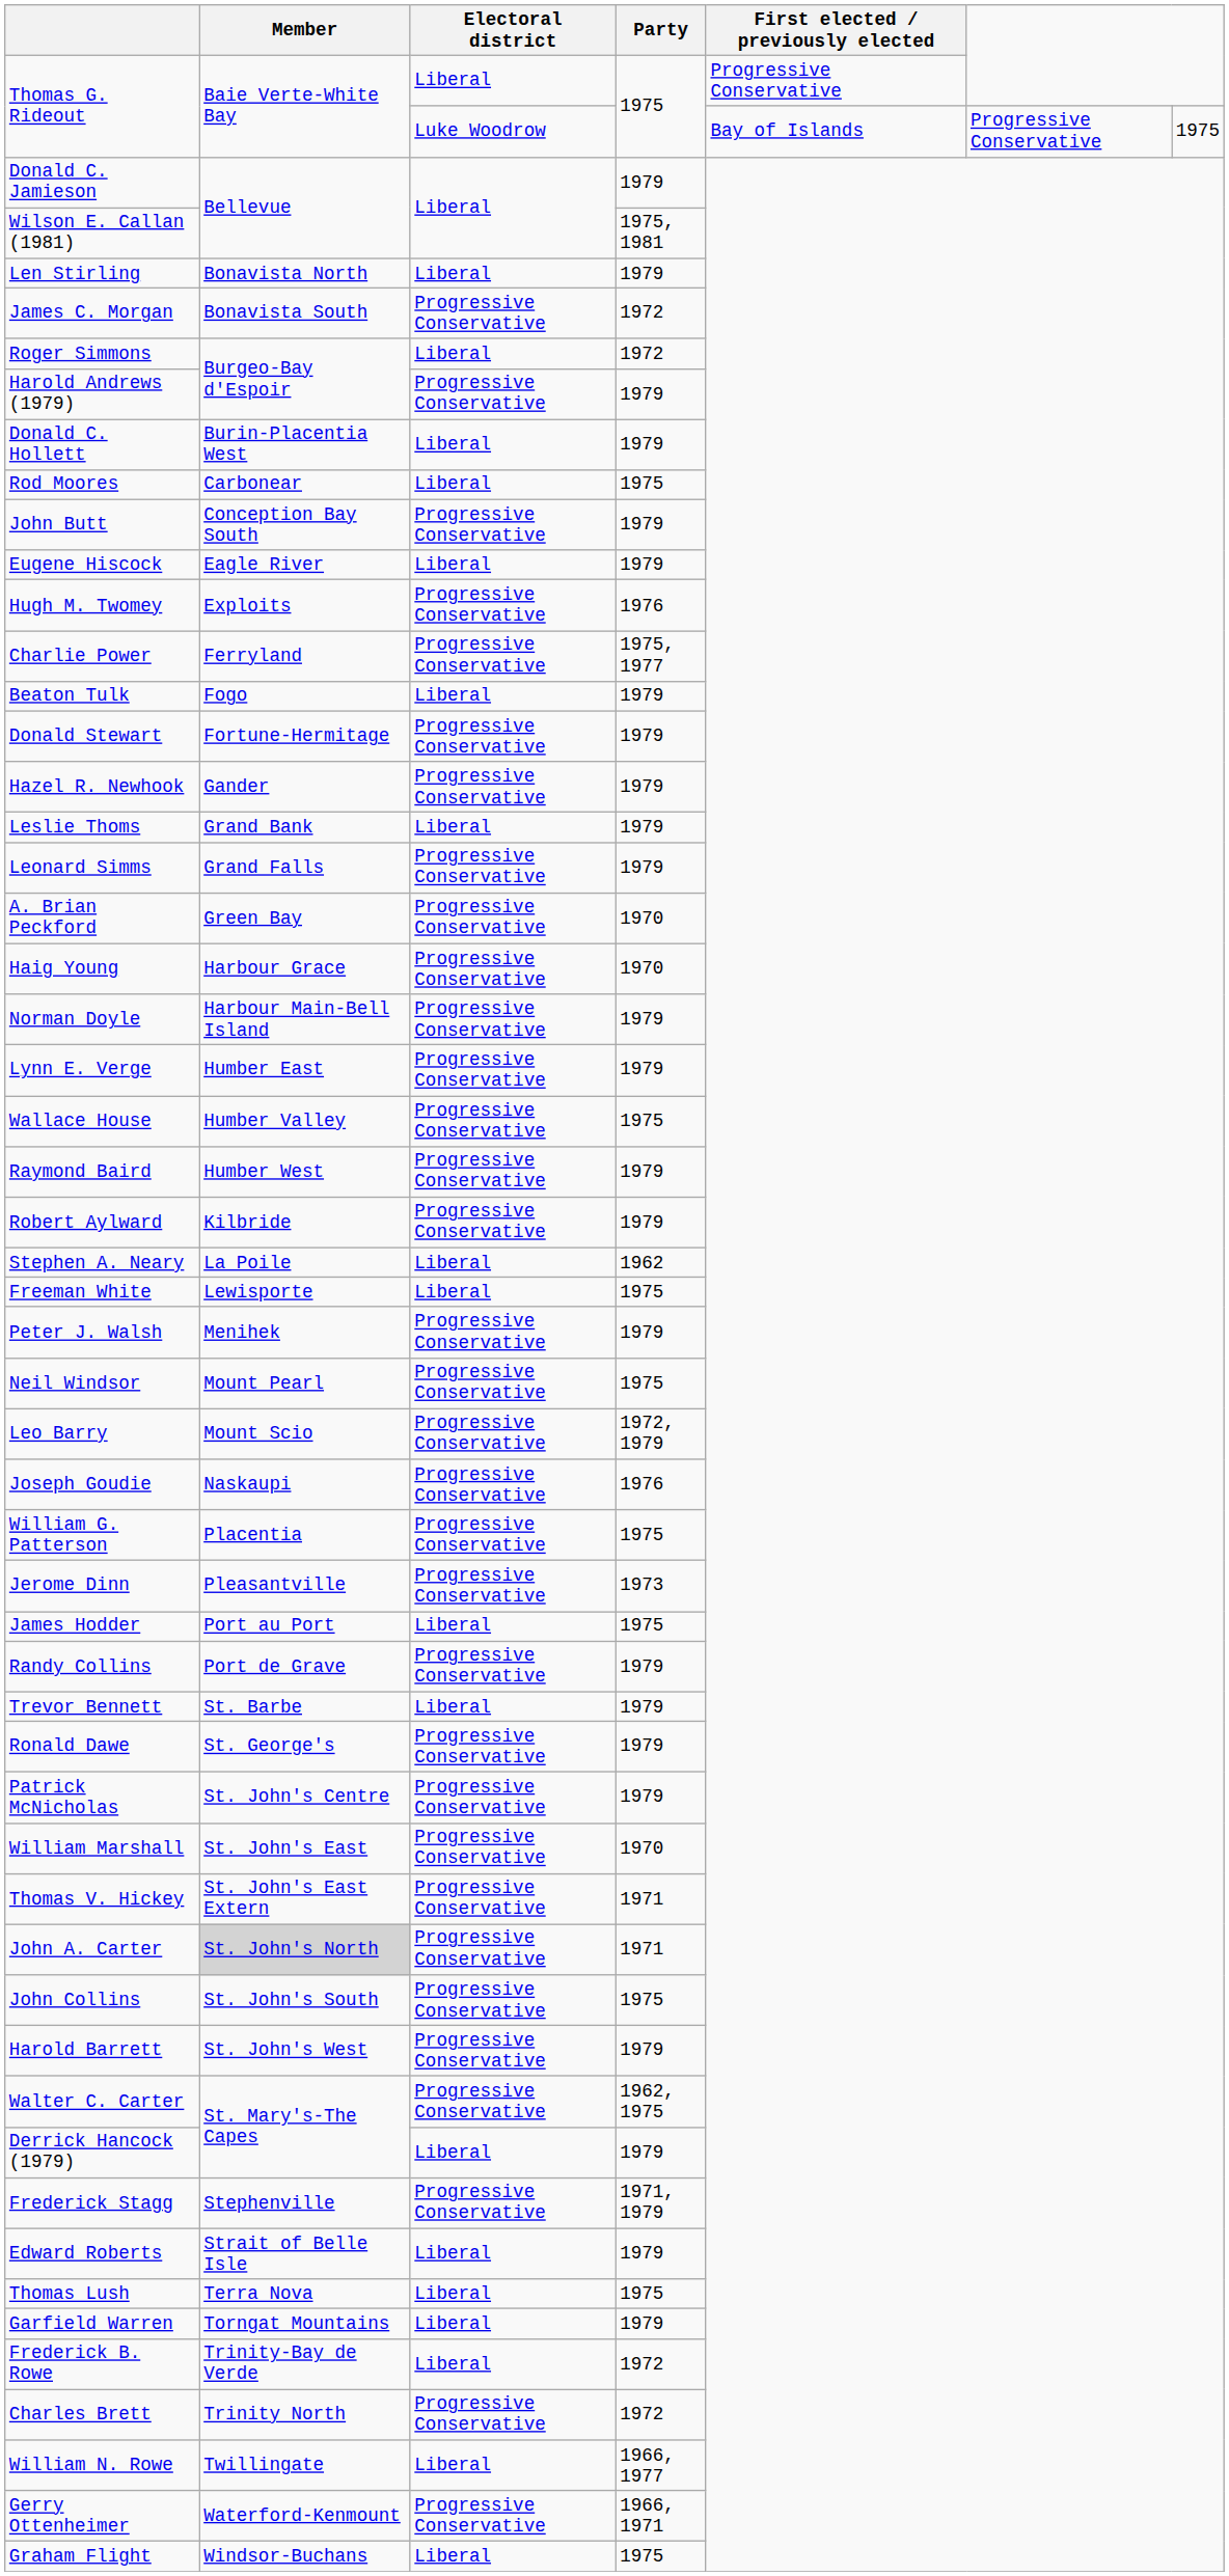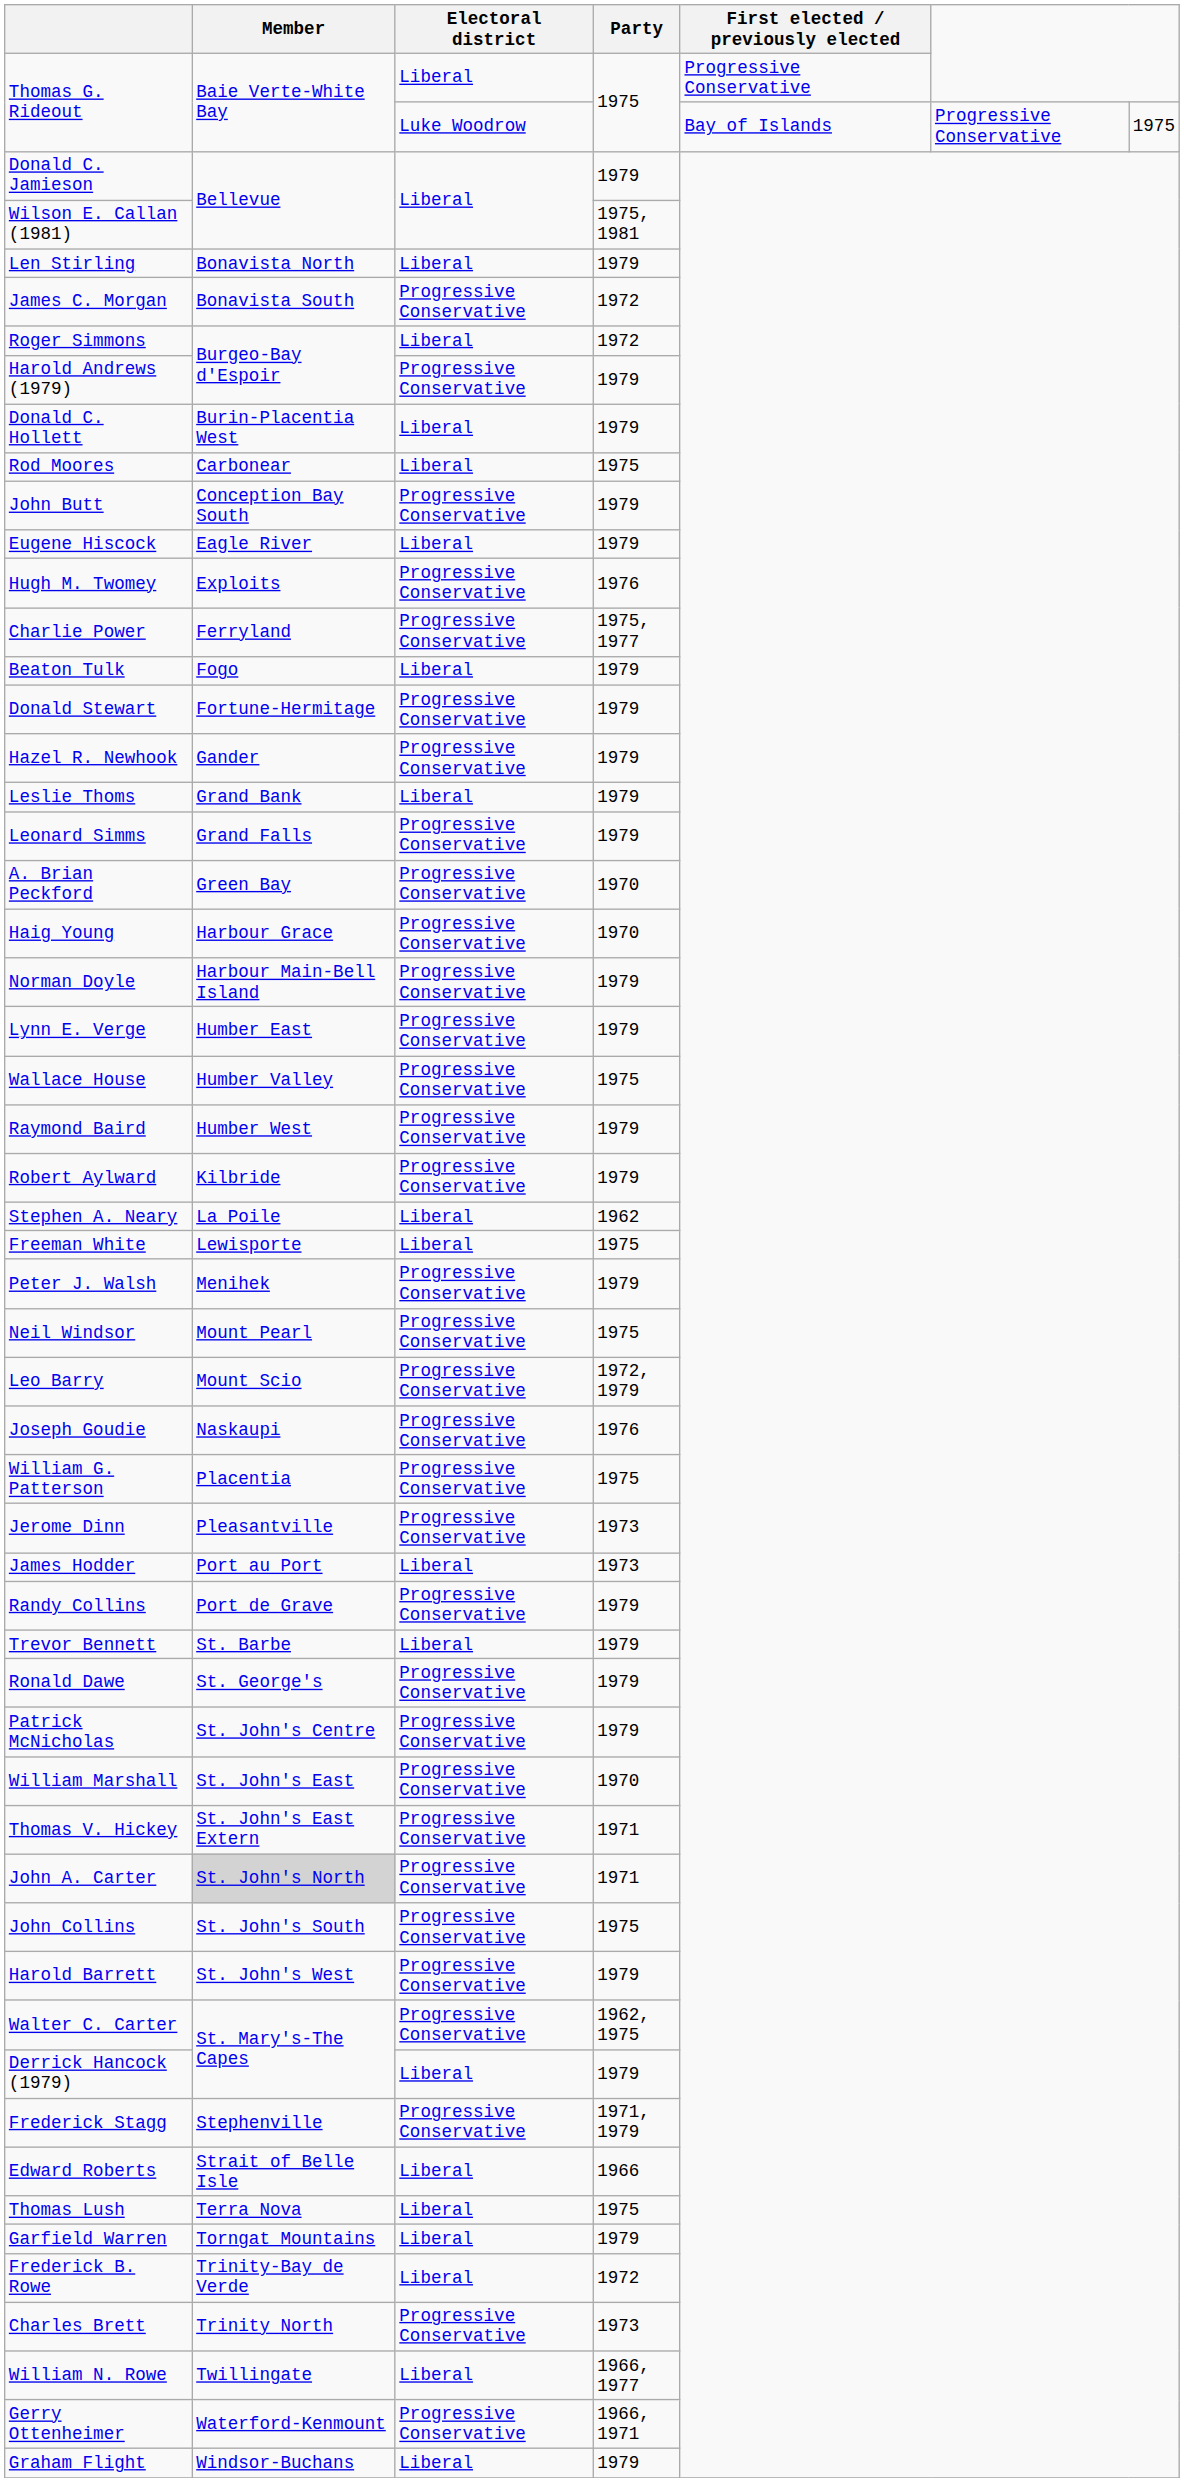 <table class="wikitable sortable">
 <tr>
 <th></th>
 <th>Member</th>
 <th>Electoral district</th>
 <th>Party</th>
 <th>First elected / previously elected</th>
 </tr>
 <tr>
 <td rowspan=2><a href='#'>Thomas G. Rideout</a></td>
 <td rowspan=2><a href='#'>Baie Verte-White Bay</a></td>
 <td><a href='#'>Liberal</a></td>
 <td rowspan=2>1975<br></td>
 <td><a href='#'>Progressive Conservative</a></td>
 </tr>
 <tr>
 <td><a href='#'>Luke Woodrow</a></td>
 <td><a href='#'>Bay of Islands</a></td>
 <td><a href='#'>Progressive Conservative</a></td>
 <td>1975</td>
 </tr>
 <tr>
 <td><a href='#'>Donald C. Jamieson</a></td>
 <td rowspan=2><a href='#'>Bellevue</a></td>
 <td rowspan=2><a href='#'>Liberal</a></td>
 <td>1979</td>
 </tr>
 <tr>
 <td><a href='#'>Wilson E. Callan</a> (1981)</td>
 <td>1975, 1981</td>
 </tr>
 <tr>
 <td><a href='#'>Len Stirling</a></td>
 <td><a href='#'>Bonavista North</a></td>
 <td><a href='#'>Liberal</a></td>
 <td>1979</td>
 </tr>
 <tr>
 <td><a href='#'>James C. Morgan</a></td>
 <td><a href='#'>Bonavista South</a></td>
 <td><a href='#'>Progressive Conservative</a></td>
 <td>1972</td>
 </tr>
 <tr>
 <td><a href='#'>Roger Simmons</a></td>
 <td rowspan=2><a href='#'>Burgeo-Bay d'Espoir</a></td>
 <td><a href='#'>Liberal</a></td>
 <td>1972</td>
 </tr>
 <tr>
 <td><a href='#'>Harold Andrews</a> (1979)</td>
 <td><a href='#'>Progressive Conservative</a></td>
 <td>1979</td>
 </tr>
 <tr>
 <td><a href='#'>Donald C. Hollett</a></td>
 <td><a href='#'>Burin-Placentia West</a></td>
 <td><a href='#'>Liberal</a></td>
 <td>1979</td>
 </tr>
 <tr>
 <td><a href='#'>Rod Moores</a></td>
 <td><a href='#'>Carbonear</a></td>
 <td><a href='#'>Liberal</a></td>
 <td>1975</td>
 </tr>
 <tr>
 <td><a href='#'>John Butt</a></td>
 <td><a href='#'>Conception Bay South</a></td>
 <td><a href='#'>Progressive Conservative</a></td>
 <td>1979</td>
 </tr>
 <tr>
 <td><a href='#'>Eugene Hiscock</a></td>
 <td><a href='#'>Eagle River</a></td>
 <td><a href='#'>Liberal</a></td>
 <td>1979</td>
 </tr>
 <tr>
 <td><a href='#'>Hugh M. Twomey</a></td>
 <td><a href='#'>Exploits</a></td>
 <td><a href='#'>Progressive Conservative</a></td>
 <td>1976</td>
 </tr>
 <tr>
 <td><a href='#'>Charlie Power</a></td>
 <td><a href='#'>Ferryland</a></td>
 <td><a href='#'>Progressive Conservative</a></td>
 <td>1975, 1977</td>
 </tr>
 <tr>
 <td><a href='#'>Beaton Tulk</a></td>
 <td><a href='#'>Fogo</a></td>
 <td><a href='#'>Liberal</a></td>
 <td>1979</td>
 </tr>
 <tr>
 <td><a href='#'>Donald Stewart</a></td>
 <td><a href='#'>Fortune-Hermitage</a></td>
 <td><a href='#'>Progressive Conservative</a></td>
 <td>1979</td>
 </tr>
 <tr>
 <td><a href='#'>Hazel R. Newhook</a></td>
 <td><a href='#'>Gander</a></td>
 <td><a href='#'>Progressive Conservative</a></td>
 <td>1979</td>
 </tr>
 <tr>
 <td><a href='#'>Leslie Thoms</a></td>
 <td><a href='#'>Grand Bank</a></td>
 <td><a href='#'>Liberal</a></td>
 <td>1979</td>
 </tr>
 <tr>
 <td><a href='#'>Leonard Simms</a></td>
 <td><a href='#'>Grand Falls</a></td>
 <td><a href='#'>Progressive Conservative</a></td>
 <td>1979</td>
 </tr>
 <tr>
 <td><a href='#'>A. Brian Peckford</a></td>
 <td><a href='#'>Green Bay</a></td>
 <td><a href='#'>Progressive Conservative</a></td>
 <td>1970</td>
 </tr>
 <tr>
 <td><a href='#'>Haig Young</a></td>
 <td><a href='#'>Harbour Grace</a></td>
 <td><a href='#'>Progressive Conservative</a></td>
 <td>1970</td>
 </tr>
 <tr>
 <td><a href='#'>Norman Doyle</a></td>
 <td><a href='#'>Harbour Main-Bell Island</a></td>
 <td><a href='#'>Progressive Conservative</a></td>
 <td>1979</td>
 </tr>
 <tr>
 <td><a href='#'>Lynn E. Verge</a></td>
 <td><a href='#'>Humber East</a></td>
 <td><a href='#'>Progressive Conservative</a></td>
 <td>1979</td>
 </tr>
 <tr>
 <td><a href='#'>Wallace House</a></td>
 <td><a href='#'>Humber Valley</a></td>
 <td><a href='#'>Progressive Conservative</a></td>
 <td>1975</td>
 </tr>
 <tr>
 <td><a href='#'>Raymond Baird</a></td>
 <td><a href='#'>Humber West</a></td>
 <td><a href='#'>Progressive Conservative</a></td>
 <td>1979</td>
 </tr>
 <tr>
 <td><a href='#'>Robert Aylward</a></td>
 <td><a href='#'>Kilbride</a></td>
 <td><a href='#'>Progressive Conservative</a></td>
 <td>1979</td>
 </tr>
 <tr>
 <td><a href='#'>Stephen A. Neary</a></td>
 <td><a href='#'>La Poile</a></td>
 <td><a href='#'>Liberal</a></td>
 <td>1962</td>
 </tr>
 <tr>
 <td><a href='#'>Freeman White</a></td>
 <td><a href='#'>Lewisporte</a></td>
 <td><a href='#'>Liberal</a></td>
 <td>1975</td>
 </tr>
 <tr>
 <td><a href='#'>Peter J. Walsh</a></td>
 <td><a href='#'>Menihek</a></td>
 <td><a href='#'>Progressive Conservative</a></td>
 <td>1979</td>
 </tr>
 <tr>
 <td><a href='#'>Neil Windsor</a></td>
 <td><a href='#'>Mount Pearl</a></td>
 <td><a href='#'>Progressive Conservative</a></td>
 <td>1975</td>
 </tr>
 <tr>
 <td><a href='#'>Leo Barry</a></td>
 <td><a href='#'>Mount Scio</a></td>
 <td><a href='#'>Progressive Conservative</a></td>
 <td>1972, 1979</td>
 </tr>
 <tr>
 <td><a href='#'>Joseph Goudie</a></td>
 <td><a href='#'>Naskaupi</a></td>
 <td><a href='#'>Progressive Conservative</a></td>
 <td>1976</td>
 </tr>
 <tr>
 <td><a href='#'>William G. Patterson</a></td>
 <td><a href='#'>Placentia</a></td>
 <td><a href='#'>Progressive Conservative</a></td>
 <td>1975</td>
 </tr>
 <tr>
 <td><a href='#'>Jerome Dinn</a></td>
 <td><a href='#'>Pleasantville</a></td>
 <td><a href='#'>Progressive Conservative</a></td>
 <td>1973</td>
 </tr>
 <tr>
 <td><a href='#'>James Hodder</a></td>
 <td><a href='#'>Port au Port</a></td>
 <td><a href='#'>Liberal</a></td>
-<td>1975</td>
+<td>1973</td>
 </tr>
 <tr>
 <td><a href='#'>Randy Collins</a></td>
 <td><a href='#'>Port de Grave</a></td>
 <td><a href='#'>Progressive Conservative</a></td>
 <td>1979</td>
 </tr>
 <tr>
 <td><a href='#'>Trevor Bennett</a></td>
 <td><a href='#'>St. Barbe</a></td>
 <td><a href='#'>Liberal</a></td>
 <td>1979</td>
 </tr>
 <tr>
 <td><a href='#'>Ronald Dawe</a></td>
 <td><a href='#'>St. George's</a></td>
 <td><a href='#'>Progressive Conservative</a></td>
 <td>1979</td>
 </tr>
 <tr>
 <td><a href='#'>Patrick McNicholas</a></td>
 <td><a href='#'>St. John's Centre</a></td>
 <td><a href='#'>Progressive Conservative</a></td>
 <td>1979</td>
 </tr>
 <tr>
 <td><a href='#'>William Marshall</a></td>
 <td><a href='#'>St. John's East</a></td>
 <td><a href='#'>Progressive Conservative</a></td>
 <td>1970</td>
 </tr>
 <tr>
 <td><a href='#'>Thomas V. Hickey</a></td>
 <td><a href='#'>St. John's East Extern</a></td>
 <td><a href='#'>Progressive Conservative</a></td>
 <td>1971</td>
 </tr>
 <tr>
 <td><a href='#'>John A. Carter</a></td>
 <td style="background: lightgrey;"><a href='#'>St. John's North</a></td>
 <td><a href='#'>Progressive Conservative</a></td>
 <td>1971</td>
 </tr>
 <tr>
 <td><a href='#'>John Collins</a></td>
 <td><a href='#'>St. John's South</a></td>
 <td><a href='#'>Progressive Conservative</a></td>
 <td>1975</td>
 </tr>
 <tr>
 <td><a href='#'>Harold Barrett</a></td>
 <td><a href='#'>St. John's West</a></td>
 <td><a href='#'>Progressive Conservative</a></td>
 <td>1979</td>
 </tr>
 <tr>
 <td><a href='#'>Walter C. Carter</a></td>
 <td rowspan=2><a href='#'>St. Mary's-The Capes</a></td>
 <td><a href='#'>Progressive Conservative</a></td>
 <td>1962, 1975</td>
 </tr>
 <tr>
 <td><a href='#'>Derrick Hancock</a> (1979)</td>
 <td><a href='#'>Liberal</a></td>
 <td>1979</td>
 </tr>
 <tr>
 <td><a href='#'>Frederick Stagg</a></td>
 <td><a href='#'>Stephenville</a></td>
 <td><a href='#'>Progressive Conservative</a></td>
 <td>1971, 1979</td>
 </tr>
 <tr>
 <td><a href='#'>Edward Roberts</a></td>
 <td><a href='#'>Strait of Belle Isle</a></td>
 <td><a href='#'>Liberal</a></td>
-<td>1979</td>
+<td>1966</td>
 </tr>
 <tr>
 <td><a href='#'>Thomas Lush</a></td>
 <td><a href='#'>Terra Nova</a></td>
 <td><a href='#'>Liberal</a></td>
 <td>1975</td>
 </tr>
 <tr>
 <td><a href='#'>Garfield Warren</a></td>
 <td><a href='#'>Torngat Mountains</a></td>
 <td><a href='#'>Liberal</a></td>
 <td>1979</td>
 </tr>
 <tr>
 <td><a href='#'>Frederick B. Rowe</a></td>
 <td><a href='#'>Trinity-Bay de Verde</a></td>
 <td><a href='#'>Liberal</a></td>
 <td>1972</td>
 </tr>
 <tr>
 <td><a href='#'>Charles Brett</a></td>
 <td><a href='#'>Trinity North</a></td>
 <td><a href='#'>Progressive Conservative</a></td>
-<td>1972</td>
+<td>1973</td>
 </tr>
 <tr>
 <td><a href='#'>William N. Rowe</a></td>
 <td><a href='#'>Twillingate</a></td>
 <td><a href='#'>Liberal</a></td>
 <td>1966, 1977</td>
 </tr>
 <tr>
 <td><a href='#'>Gerry Ottenheimer</a></td>
 <td><a href='#'>Waterford-Kenmount</a></td>
 <td><a href='#'>Progressive Conservative</a></td>
 <td>1966, 1971</td>
 </tr>
 <tr>
 <td><a href='#'>Graham Flight</a></td>
 <td><a href='#'>Windsor-Buchans</a></td>
 <td><a href='#'>Liberal</a></td>
-<td>1975</td>
+<td>1979</td>
 </tr>
 </table>
